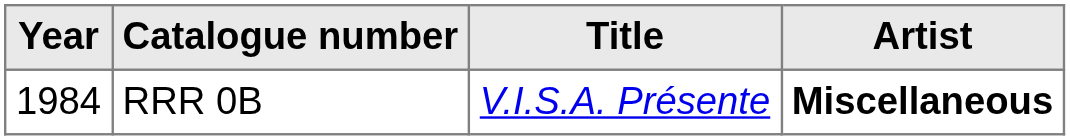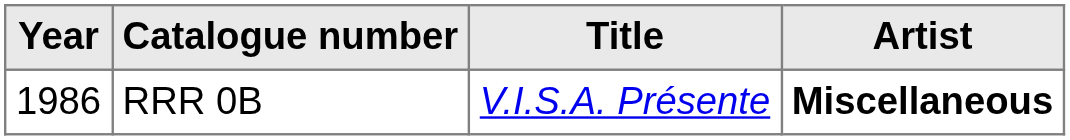 <table class="toccolours" border="1" cellpadding="4" style="border-collapse:collapse">
 <tr style="background-color:#e9e9e9" |>
 <th>Year</th>
 <th>Catalogue number</th>
 <th>Title</th>
 <th>Artist</th>
 </tr>
 <tr>
-<td>1984</td>
+<td>1986</td>
 <td>RRR 0B</td>
 <td><em><a href='#'>V.I.S.A. Présente</a></em></td>
 <td><strong>Miscellaneous</strong></td>
 </tr>
 </table>
